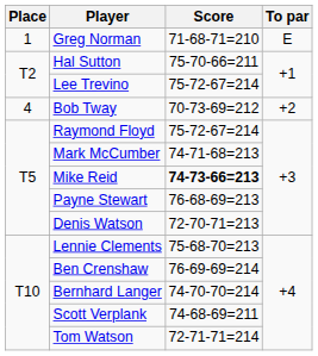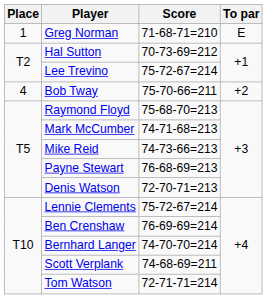 <table class="wikitable">
 <tr>
 <th>Place</th>
 <th>Player</th>
 <th>Score</th>
 <th>To par</th>
 </tr>
 <tr>
 <td align=center>1</td>
 <td> <a href='#'>Greg Norman</a></td>
 <td align=center>71-68-71=210</td>
 <td align=center>E</td>
 </tr>
 <tr>
 <td rowspan="2" align=center>T2</td>
 <td> <a href='#'>Hal Sutton</a></td>
-<td align=center>75-70-66=211</td>
+<td align=center>70-73-69=212</td>
 <td rowspan="2" align=center>+1</td>
 </tr>
 <tr>
 <td> <a href='#'>Lee Trevino</a></td>
 <td align=center>75-72-67=214</td>
 </tr>
 <tr>
 <td align=center>4</td>
 <td> <a href='#'>Bob Tway</a></td>
-<td align=center>70-73-69=212</td>
+<td align=center>75-70-66=211</td>
 <td align=center>+2</td>
 </tr>
 <tr>
 <td rowspan="5" align=center>T5</td>
 <td> <a href='#'>Raymond Floyd</a></td>
-<td align=center>75-72-67=214</td>
+<td align=center>75-68-70=213</td>
 <td rowspan="5" align=center>+3</td>
 </tr>
 <tr>
 <td> <a href='#'>Mark McCumber</a></td>
 <td align=center>74-71-68=213</td>
 </tr>
 <tr>
 <td> <a href='#'>Mike Reid</a></td>
-<td align=center><strong>74-73-66=213</strong></td>
+<td align=center>74-73-66=213</td>
 </tr>
 <tr>
 <td> <a href='#'>Payne Stewart</a></td>
 <td align=center>76-68-69=213</td>
 </tr>
 <tr>
 <td> <a href='#'>Denis Watson</a></td>
 <td align=center>72-70-71=213</td>
 </tr>
 <tr>
 <td rowspan="5" align=center>T10</td>
 <td> <a href='#'>Lennie Clements</a></td>
-<td align=center>75-68-70=213</td>
+<td align=center>75-72-67=214</td>
 <td rowspan="5" align=center>+4</td>
 </tr>
 <tr>
 <td> <a href='#'>Ben Crenshaw</a></td>
 <td align=center>76-69-69=214</td>
 </tr>
 <tr>
 <td> <a href='#'>Bernhard Langer</a></td>
 <td align=center>74-70-70=214</td>
 </tr>
 <tr>
 <td> <a href='#'>Scott Verplank</a></td>
 <td align=center>74-68-69=211</td>
 </tr>
 <tr>
 <td> <a href='#'>Tom Watson</a></td>
 <td align=center>72-71-71=214</td>
 </tr>
 </table>
